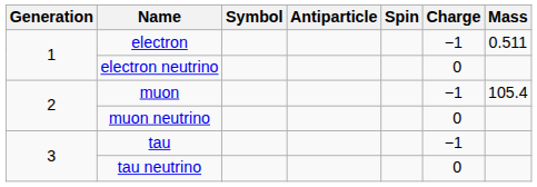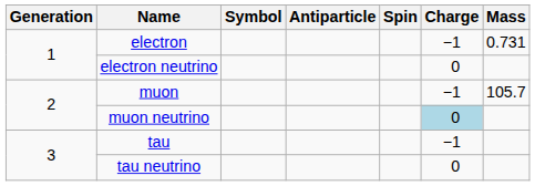 <table class="wikitable sortable" style="margin:1em auto; text-align:center">
 <tr>
 <th>Generation</th>
 <th>Name</th>
 <th>Symbol</th>
 <th>Antiparticle</th>
 <th>Spin</th>
 <th>Charge</th>
 <th>Mass</th>
 </tr>
 <tr>
 <td rowspan=2>1</td>
 <td><a href='#'>electron</a></td>
 <td></td>
 <td></td>
 <td data-sort-value="4"></td>
 <td>−1</td>
-<td>0.511</td>
+<td>0.731</td>
 </tr>
 <tr>
 <td><a href='#'>electron neutrino</a></td>
 <td></td>
 <td></td>
 <td data-sort-value="1"></td>
 <td>  0</td>
 <td></td>
 </tr>
 <tr>
 <td rowspan=2>2</td>
 <td><a href='#'>muon</a></td>
 <td></td>
 <td></td>
 <td data-sort-value="5"></td>
 <td>−1</td>
-<td>105.4</td>
+<td>105.7</td>
 </tr>
 <tr>
 <td><a href='#'>muon neutrino</a></td>
 <td></td>
 <td></td>
 <td data-sort-value="2"></td>
-<td>  0</td>
+<td style="background: lightblue;">  0</td>
 <td></td>
 </tr>
 <tr>
 <td rowspan=2>3</td>
 <td><a href='#'>tau</a></td>
 <td></td>
 <td></td>
 <td data-sort-value="3"></td>
 <td>−1</td>
 <td></td>
 </tr>
 <tr>
 <td><a href='#'>tau neutrino</a></td>
 <td></td>
 <td></td>
 <td data-sort-value="6"></td>
 <td>  0</td>
 <td></td>
 </tr>
 </table>
